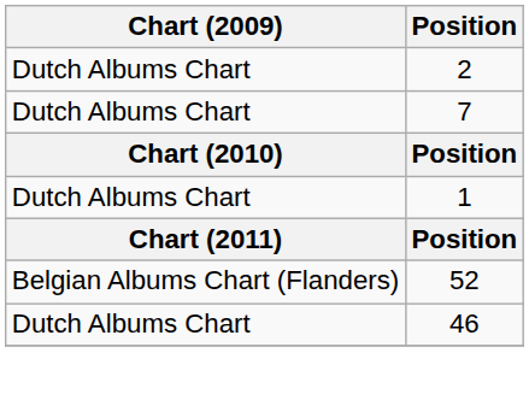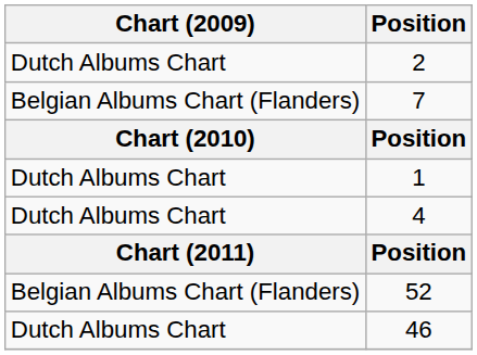 <table class = "wikitable sortable">
 <tr>
 <th>Chart (2009)</th>
 <th>Position</th>
 </tr>
 <tr>
 <td>Dutch Albums Chart</td>
 <td align="center">2</td>
 </tr>
 <tr>
-<td>Dutch Albums Chart</td>
+<td>Belgian Albums Chart (Flanders)</td>
 <td align="center">7</td>
 </tr>
 <tr>
 <th>Chart (2010)</th>
 <th>Position</th>
 </tr>
 <tr>
 <td>Dutch Albums Chart</td>
 <td align="center">1</td>
+</tr>
+<tr>
+<td>Dutch Albums Chart</td>
+<td align="center">4</td>
 </tr>
 <tr>
 <th>Chart (2011)</th>
 <th>Position</th>
 </tr>
 <tr>
 <td>Belgian Albums Chart (Flanders)</td>
 <td align="center">52</td>
 </tr>
 <tr>
 <td>Dutch Albums Chart</td>
 <td align="center">46</td>
 </tr>
 <tr>
 </tr>
 </table>
